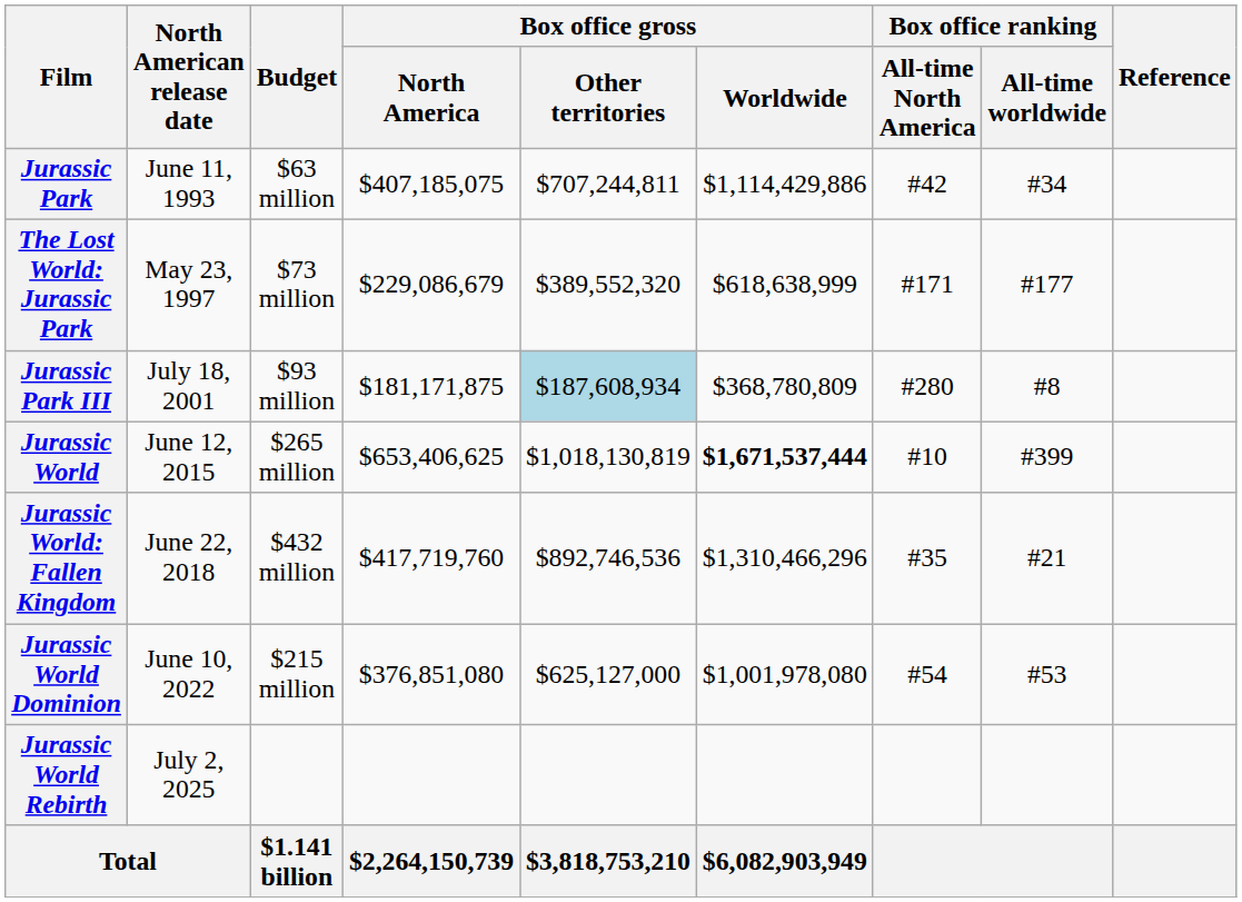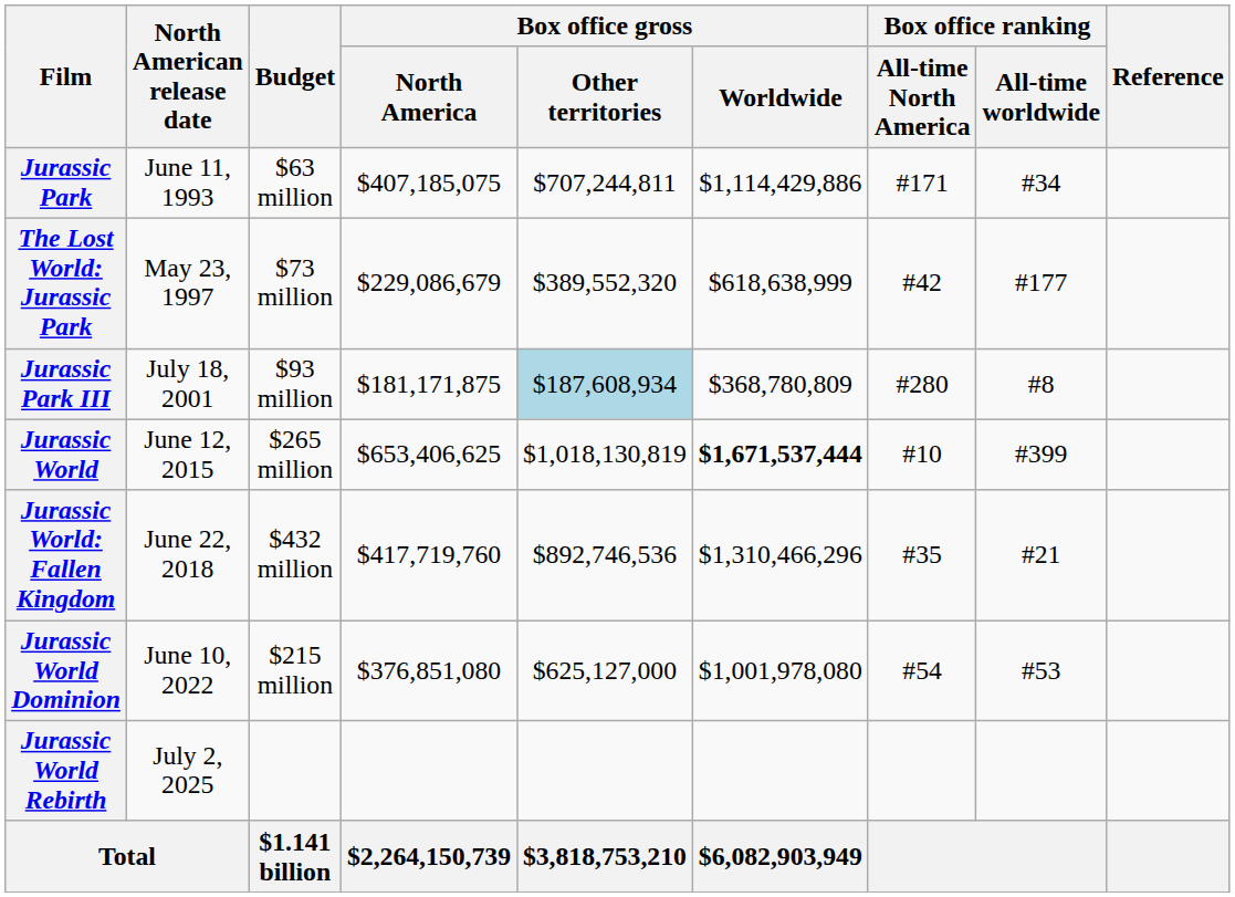 <table class="wikitable plainrowheaders" style="text-align:center;">
 <tr>
 <th rowspan="2">Film</th>
 <th rowspan="2">North American <br>release date</th>
 <th rowspan="2">Budget</th>
 <th colspan="3">Box office gross</th>
 <th colspan="2" text="wrap">Box office ranking</th>
 <th rowspan="2">Reference</th>
 </tr>
 <tr>
 <th>North America</th>
 <th>Other territories</th>
 <th>Worldwide</th>
 <th>All-time<br>North America</th>
 <th>All-time<br>worldwide</th>
 </tr>
 <tr>
 <th scope="row"><em><a href='#'>Jurassic Park</a></em></th>
 <td>June 11, 1993</td>
 <td>$63 million</td>
 <td>$407,185,075</td>
 <td>$707,244,811</td>
 <td>$1,114,429,886</td>
-<td>#42</td>
+<td>#171</td>
 <td>#34</td>
 <td></td>
 </tr>
 <tr>
 <th scope="row"><em><a href='#'>The Lost World: Jurassic Park</a></em></th>
 <td>May 23, 1997</td>
 <td>$73 million</td>
 <td>$229,086,679</td>
 <td>$389,552,320</td>
 <td>$618,638,999</td>
-<td>#171</td>
+<td>#42</td>
 <td>#177</td>
 <td></td>
 </tr>
 <tr>
 <th scope="row"><em><a href='#'>Jurassic Park III</a></em></th>
 <td>July 18, 2001</td>
 <td>$93 million</td>
 <td>$181,171,875</td>
 <td style="background: lightblue;">$187,608,934</td>
 <td>$368,780,809</td>
 <td>#280</td>
 <td>#8</td>
 <td></td>
 </tr>
 <tr>
 <th scope="row"><em><a href='#'>Jurassic World</a></em></th>
 <td>June 12, 2015</td>
 <td>$265 million</td>
 <td>$653,406,625</td>
 <td>$1,018,130,819</td>
 <td><strong>$1,671,537,444</strong></td>
 <td>#10</td>
 <td>#399</td>
 <td></td>
 </tr>
 <tr>
 <th scope="row"><em><a href='#'>Jurassic World: Fallen Kingdom</a></em></th>
 <td>June 22, 2018</td>
 <td>$432 million</td>
 <td>$417,719,760</td>
 <td>$892,746,536</td>
 <td>$1,310,466,296</td>
 <td>#35</td>
 <td>#21</td>
 <td></td>
 </tr>
 <tr>
 <th scope="row"><em><a href='#'>Jurassic World Dominion</a></em></th>
 <td>June 10, 2022</td>
 <td>$215 million</td>
 <td>$376,851,080</td>
 <td>$625,127,000</td>
 <td>$1,001,978,080</td>
 <td>#54</td>
 <td>#53</td>
 <td></td>
 </tr>
 <tr>
 <th scope="row"><em><a href='#'>Jurassic World Rebirth</a></em></th>
 <td>July 2, 2025</td>
 <td></td>
 <td></td>
 <td></td>
 <td></td>
 <td></td>
 <td></td>
 <td></td>
 </tr>
 <tr>
 <th colspan="2">Total</th>
 <th>$1.141 billion</th>
 <th>$2,264,150,739</th>
 <th>$3,818,753,210</th>
 <th>$6,082,903,949</th>
 <th colspan="2"></th>
 <th></th>
 </tr>
 <tr>
 </tr>
 </table>
